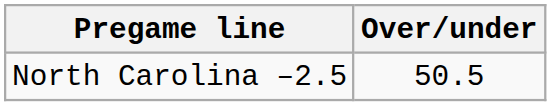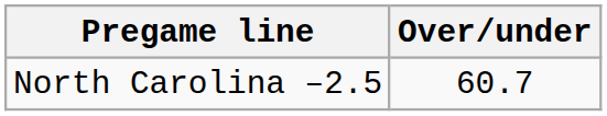 <table class="wikitable">
 <tr align="center">
 <th style=>Pregame line</th>
 <th style=>Over/under</th>
 </tr>
 <tr align="center">
 <td>North Carolina –2.5</td>
-<td>50.5</td>
+<td>60.7</td>
 </tr>
 </table>
